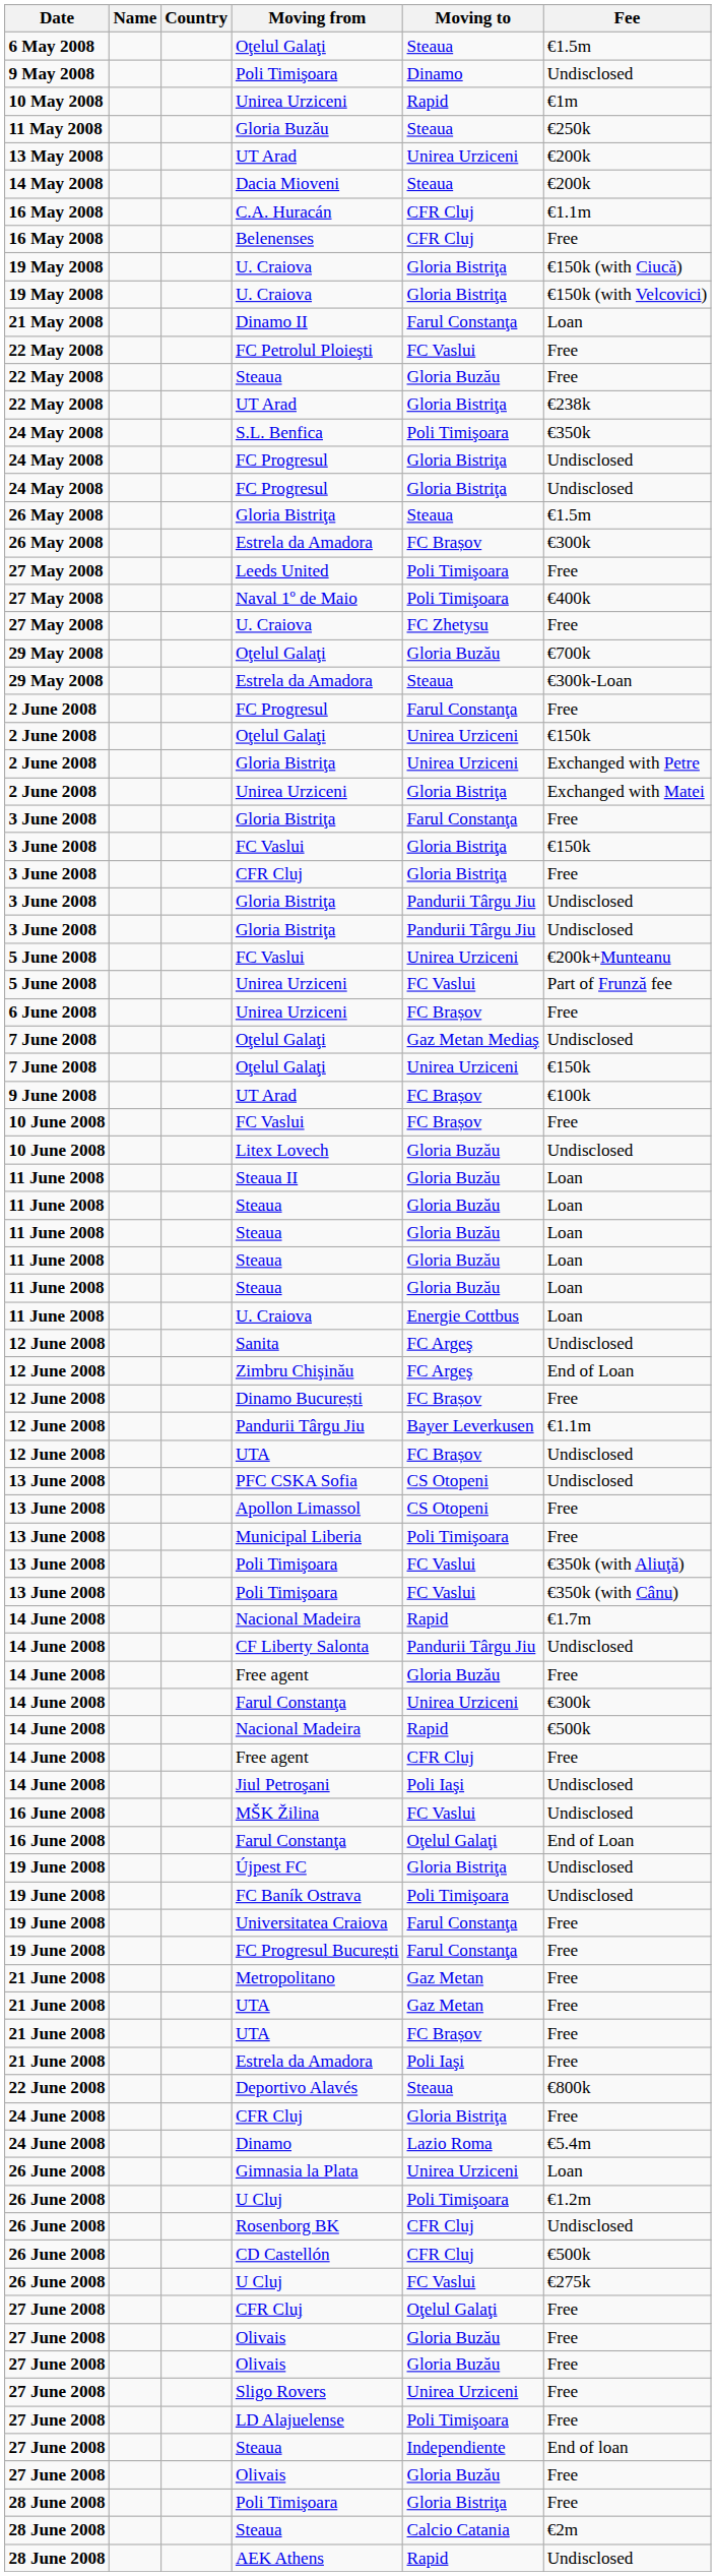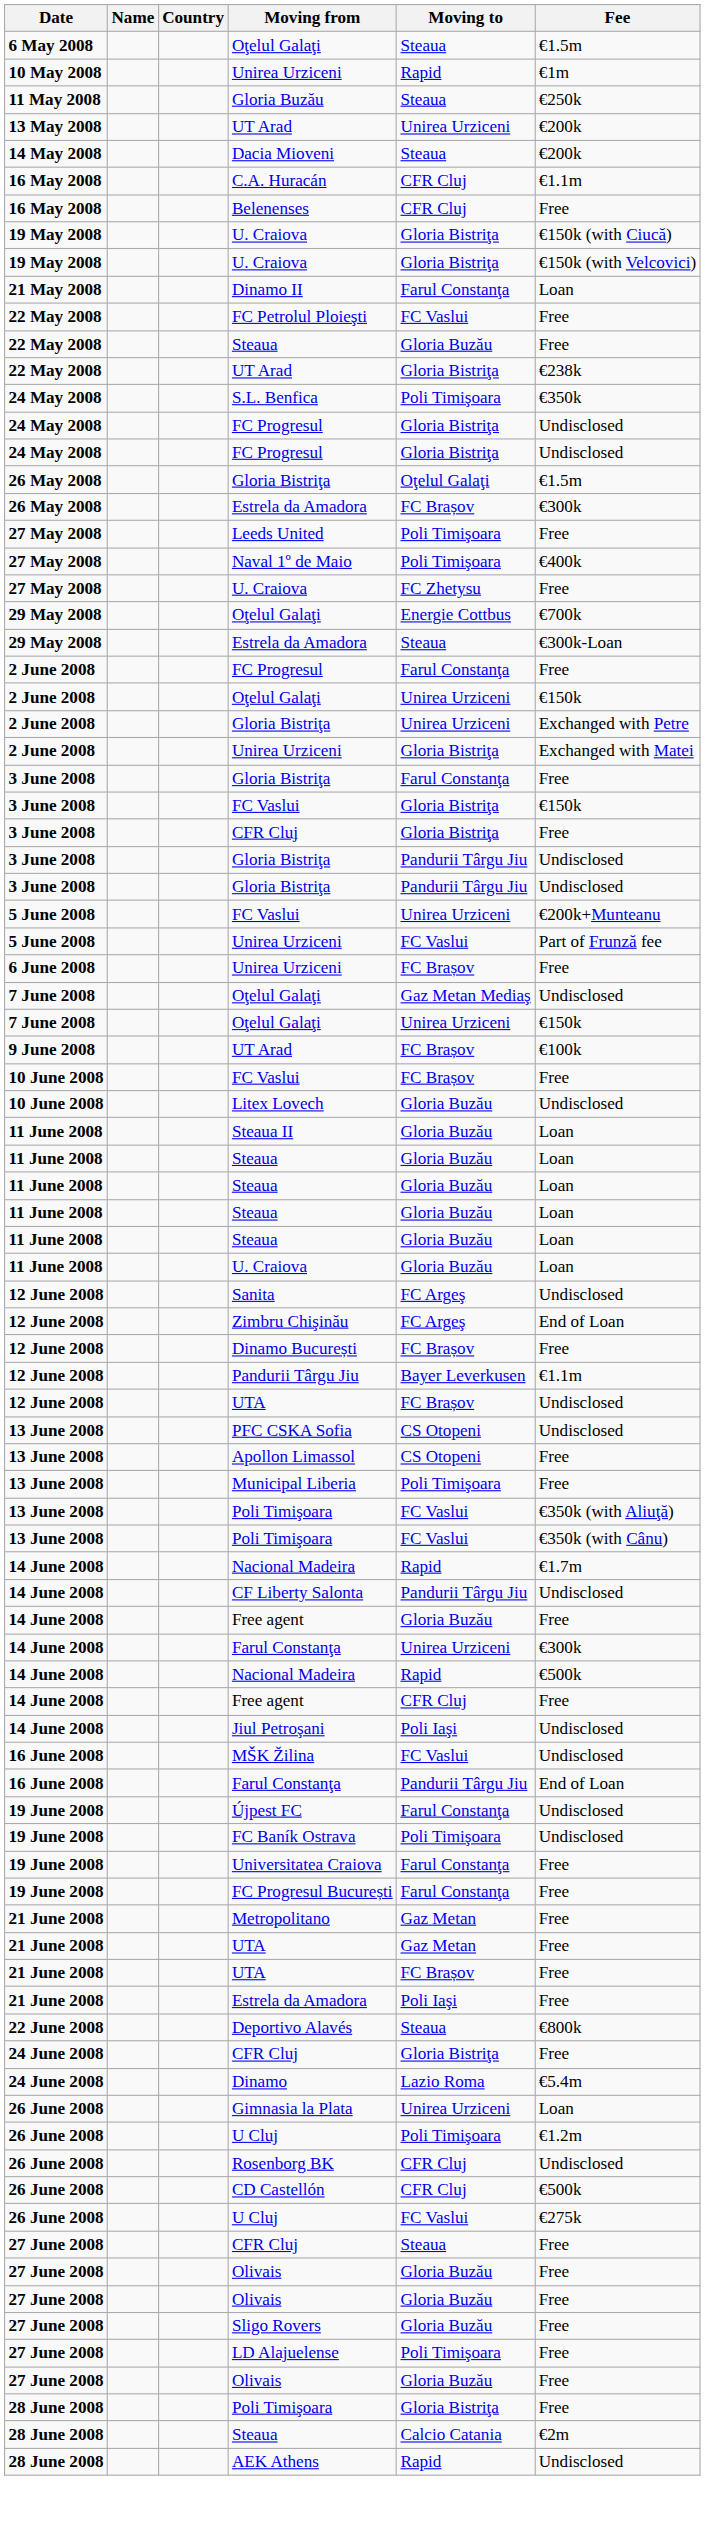 <table class="wikitable sortable">
 <tr>
 <th>Date</th>
 <th>Name</th>
 <th>Country</th>
 <th>Moving from</th>
 <th>Moving to</th>
 <th>Fee</th>
 </tr>
 <tr>
 <td><strong>6 May 2008</strong></td>
 <td></td>
 <td></td>
 <td><a href='#'>Oţelul Galaţi</a></td>
 <td><a href='#'>Steaua</a></td>
 <td>€1.5m</td>
-</tr>
-<tr>
-<td><strong>9 May 2008</strong></td>
-<td></td>
-<td></td>
-<td><a href='#'>Poli Timişoara</a></td>
-<td><a href='#'>Dinamo</a></td>
-<td>Undisclosed</td>
 </tr>
 <tr>
 <td><strong>10 May 2008</strong></td>
 <td></td>
 <td></td>
 <td><a href='#'>Unirea Urziceni</a></td>
 <td><a href='#'>Rapid</a></td>
 <td>€1m</td>
 </tr>
 <tr>
 <td><strong>11 May 2008</strong></td>
 <td></td>
 <td></td>
 <td><a href='#'>Gloria Buzău</a></td>
 <td><a href='#'>Steaua</a></td>
 <td>€250k</td>
 </tr>
 <tr>
 <td><strong>13 May 2008</strong></td>
 <td></td>
 <td></td>
 <td><a href='#'>UT Arad</a></td>
 <td><a href='#'>Unirea Urziceni</a></td>
 <td>€200k</td>
 </tr>
 <tr>
 <td><strong>14 May 2008</strong></td>
 <td></td>
 <td></td>
 <td><a href='#'>Dacia Mioveni</a></td>
 <td><a href='#'>Steaua</a></td>
 <td>€200k</td>
 </tr>
 <tr>
 <td><strong>16 May 2008</strong></td>
 <td></td>
 <td></td>
 <td><a href='#'>C.A. Huracán</a></td>
 <td><a href='#'>CFR Cluj</a></td>
 <td>€1.1m</td>
 </tr>
 <tr>
 <td><strong>16 May 2008</strong></td>
 <td></td>
 <td></td>
 <td><a href='#'>Belenenses</a></td>
 <td><a href='#'>CFR Cluj</a></td>
 <td>Free</td>
 </tr>
 <tr>
 <td><strong>19 May 2008</strong></td>
 <td></td>
 <td></td>
 <td><a href='#'>U. Craiova</a></td>
 <td><a href='#'>Gloria Bistriţa</a></td>
 <td>€150k (with <a href='#'>Ciucă</a>)</td>
 </tr>
 <tr>
 <td><strong>19 May 2008</strong></td>
 <td></td>
 <td></td>
 <td><a href='#'>U. Craiova</a></td>
 <td><a href='#'>Gloria Bistriţa</a></td>
 <td>€150k (with <a href='#'>Velcovici</a>)</td>
 </tr>
 <tr>
 <td><strong>21 May 2008</strong></td>
 <td></td>
 <td></td>
 <td><a href='#'>Dinamo II</a></td>
 <td><a href='#'>Farul Constanţa</a></td>
 <td>Loan</td>
 </tr>
 <tr>
 <td><strong>22 May 2008</strong></td>
 <td></td>
 <td></td>
 <td><a href='#'>FC Petrolul Ploieşti</a></td>
 <td><a href='#'>FC Vaslui</a></td>
 <td>Free</td>
 </tr>
 <tr>
 <td><strong>22 May 2008</strong></td>
 <td></td>
 <td></td>
 <td><a href='#'>Steaua</a></td>
 <td><a href='#'>Gloria Buzău</a></td>
 <td>Free</td>
 </tr>
 <tr>
 <td><strong>22 May 2008</strong></td>
 <td></td>
 <td></td>
 <td><a href='#'>UT Arad</a></td>
 <td><a href='#'>Gloria Bistriţa</a></td>
 <td>€238k</td>
 </tr>
 <tr>
 <td><strong>24 May 2008</strong></td>
 <td></td>
 <td></td>
 <td><a href='#'>S.L. Benfica</a></td>
 <td><a href='#'>Poli Timişoara</a></td>
 <td>€350k</td>
 </tr>
 <tr>
 <td><strong>24 May 2008</strong></td>
 <td></td>
 <td></td>
 <td><a href='#'>FC Progresul</a></td>
 <td><a href='#'>Gloria Bistriţa</a></td>
 <td>Undisclosed</td>
 </tr>
 <tr>
 <td><strong>24 May 2008</strong></td>
 <td></td>
 <td></td>
 <td><a href='#'>FC Progresul</a></td>
 <td><a href='#'>Gloria Bistriţa</a></td>
 <td>Undisclosed</td>
 </tr>
 <tr>
 <td><strong>26 May 2008</strong></td>
 <td></td>
 <td></td>
 <td><a href='#'>Gloria Bistriţa</a></td>
-<td><a href='#'>Steaua</a></td>
+<td><a href='#'>Oţelul Galaţi</a></td>
 <td>€1.5m</td>
 </tr>
 <tr>
 <td><strong>26 May 2008</strong></td>
 <td></td>
 <td></td>
 <td><a href='#'>Estrela da Amadora</a></td>
 <td><a href='#'>FC Brașov</a></td>
 <td>€300k</td>
 </tr>
 <tr>
 <td><strong>27 May 2008</strong></td>
 <td></td>
 <td></td>
 <td><a href='#'>Leeds United</a></td>
 <td><a href='#'>Poli Timişoara</a></td>
 <td>Free</td>
 </tr>
 <tr>
 <td><strong>27 May 2008</strong></td>
 <td></td>
 <td></td>
 <td><a href='#'>Naval 1º de Maio</a></td>
 <td><a href='#'>Poli Timişoara</a></td>
 <td>€400k</td>
 </tr>
 <tr>
 <td><strong>27 May 2008</strong></td>
 <td></td>
 <td></td>
 <td><a href='#'>U. Craiova</a></td>
 <td><a href='#'>FC Zhetysu</a></td>
 <td>Free</td>
 </tr>
 <tr>
 <td><strong>29 May 2008</strong></td>
 <td></td>
 <td></td>
 <td><a href='#'>Oţelul Galaţi</a></td>
-<td><a href='#'>Gloria Buzău</a></td>
+<td><a href='#'>Energie Cottbus</a></td>
 <td>€700k</td>
 </tr>
 <tr>
 <td><strong>29 May 2008</strong></td>
 <td></td>
 <td></td>
 <td><a href='#'>Estrela da Amadora</a></td>
 <td><a href='#'>Steaua</a></td>
 <td>€300k-Loan</td>
 </tr>
 <tr>
 <td><strong>2 June 2008</strong></td>
 <td></td>
 <td></td>
 <td><a href='#'>FC Progresul</a></td>
 <td><a href='#'>Farul Constanţa</a></td>
 <td>Free</td>
 </tr>
 <tr>
 <td><strong>2 June 2008</strong></td>
 <td></td>
 <td></td>
 <td><a href='#'>Oţelul Galaţi</a></td>
 <td><a href='#'>Unirea Urziceni</a></td>
 <td>€150k</td>
 </tr>
 <tr>
 <td><strong>2 June 2008</strong></td>
 <td></td>
 <td></td>
 <td><a href='#'>Gloria Bistriţa</a></td>
 <td><a href='#'>Unirea Urziceni</a></td>
 <td>Exchanged with <a href='#'>Petre</a></td>
 </tr>
 <tr>
 <td><strong>2 June 2008</strong></td>
 <td></td>
 <td></td>
 <td><a href='#'>Unirea Urziceni</a></td>
 <td><a href='#'>Gloria Bistriţa</a></td>
 <td>Exchanged with <a href='#'>Matei</a></td>
 </tr>
 <tr>
 <td><strong>3 June 2008</strong></td>
 <td></td>
 <td></td>
 <td><a href='#'>Gloria Bistriţa</a></td>
 <td><a href='#'>Farul Constanţa</a></td>
 <td>Free</td>
 </tr>
 <tr>
 <td><strong>3 June 2008</strong></td>
 <td></td>
 <td></td>
 <td><a href='#'>FC Vaslui</a></td>
 <td><a href='#'>Gloria Bistriţa</a></td>
 <td>€150k</td>
 </tr>
 <tr>
 <td><strong>3 June 2008</strong></td>
 <td></td>
 <td></td>
 <td><a href='#'>CFR Cluj</a></td>
 <td><a href='#'>Gloria Bistriţa</a></td>
 <td>Free</td>
 </tr>
 <tr>
 <td><strong>3 June 2008</strong></td>
 <td></td>
 <td></td>
 <td><a href='#'>Gloria Bistriţa</a></td>
 <td><a href='#'>Pandurii Târgu Jiu</a></td>
 <td>Undisclosed</td>
 </tr>
 <tr>
 <td><strong>3 June 2008</strong></td>
 <td></td>
 <td></td>
 <td><a href='#'>Gloria Bistriţa</a></td>
 <td><a href='#'>Pandurii Târgu Jiu</a></td>
 <td>Undisclosed</td>
 </tr>
 <tr>
 <td><strong>5 June 2008</strong></td>
 <td></td>
 <td></td>
 <td><a href='#'>FC Vaslui</a></td>
 <td><a href='#'>Unirea Urziceni</a></td>
 <td>€200k+<a href='#'>Munteanu</a></td>
 </tr>
 <tr>
 <td><strong>5 June 2008</strong></td>
 <td></td>
 <td></td>
 <td><a href='#'>Unirea Urziceni</a></td>
 <td><a href='#'>FC Vaslui</a></td>
 <td>Part of <a href='#'>Frunză</a> fee</td>
 </tr>
 <tr>
 <td><strong>6 June 2008</strong></td>
 <td></td>
 <td></td>
 <td><a href='#'>Unirea Urziceni</a></td>
 <td><a href='#'>FC Brașov</a></td>
 <td>Free</td>
 </tr>
 <tr>
 <td><strong>7 June 2008</strong></td>
 <td></td>
 <td></td>
 <td><a href='#'>Oţelul Galaţi</a></td>
 <td><a href='#'>Gaz Metan Mediaş</a></td>
 <td>Undisclosed</td>
 </tr>
 <tr>
 <td><strong>7 June 2008</strong></td>
 <td></td>
 <td></td>
 <td><a href='#'>Oţelul Galaţi</a></td>
 <td><a href='#'>Unirea Urziceni</a></td>
 <td>€150k</td>
 </tr>
 <tr>
 <td><strong>9 June 2008</strong></td>
 <td></td>
 <td></td>
 <td><a href='#'>UT Arad</a></td>
 <td><a href='#'>FC Brașov</a></td>
 <td>€100k</td>
 </tr>
 <tr>
 <td><strong>10 June 2008</strong></td>
 <td></td>
 <td></td>
 <td><a href='#'>FC Vaslui</a></td>
 <td><a href='#'>FC Brașov</a></td>
 <td>Free</td>
 </tr>
 <tr>
 <td><strong>10 June 2008</strong></td>
 <td></td>
 <td></td>
 <td><a href='#'>Litex Lovech</a></td>
 <td><a href='#'>Gloria Buzău</a></td>
 <td>Undisclosed</td>
 </tr>
 <tr>
 <td><strong>11 June 2008</strong></td>
 <td></td>
 <td></td>
 <td><a href='#'>Steaua II</a></td>
 <td><a href='#'>Gloria Buzău</a></td>
 <td>Loan</td>
 </tr>
 <tr>
 <td><strong>11 June 2008</strong></td>
 <td></td>
 <td></td>
 <td><a href='#'>Steaua</a></td>
 <td><a href='#'>Gloria Buzău</a></td>
 <td>Loan</td>
 </tr>
 <tr>
 <td><strong>11 June 2008</strong></td>
 <td></td>
 <td></td>
 <td><a href='#'>Steaua</a></td>
 <td><a href='#'>Gloria Buzău</a></td>
 <td>Loan</td>
 </tr>
 <tr>
 <td><strong>11 June 2008</strong></td>
 <td></td>
 <td></td>
 <td><a href='#'>Steaua</a></td>
 <td><a href='#'>Gloria Buzău</a></td>
 <td>Loan</td>
 </tr>
 <tr>
 <td><strong>11 June 2008</strong></td>
 <td></td>
 <td></td>
 <td><a href='#'>Steaua</a></td>
 <td><a href='#'>Gloria Buzău</a></td>
 <td>Loan</td>
 </tr>
 <tr>
 <td><strong>11 June 2008</strong></td>
 <td></td>
 <td></td>
 <td><a href='#'>U. Craiova</a></td>
-<td><a href='#'>Energie Cottbus</a></td>
+<td><a href='#'>Gloria Buzău</a></td>
 <td>Loan</td>
 </tr>
 <tr>
 <td><strong>12 June 2008</strong></td>
 <td></td>
 <td></td>
 <td><a href='#'>Sanita</a></td>
 <td><a href='#'>FC Argeş</a></td>
 <td>Undisclosed</td>
 </tr>
 <tr>
 <td><strong>12 June 2008</strong></td>
 <td></td>
 <td></td>
 <td><a href='#'>Zimbru Chişinău</a></td>
 <td><a href='#'>FC Argeş</a></td>
 <td>End of Loan</td>
 </tr>
 <tr>
 <td><strong>12 June 2008</strong></td>
 <td></td>
 <td></td>
 <td><a href='#'>Dinamo București</a></td>
 <td><a href='#'>FC Brașov</a></td>
 <td>Free</td>
 </tr>
 <tr>
 <td><strong>12 June 2008</strong></td>
 <td></td>
 <td></td>
 <td><a href='#'>Pandurii Târgu Jiu</a></td>
 <td><a href='#'>Bayer Leverkusen</a></td>
 <td>€1.1m</td>
 </tr>
 <tr>
 <td><strong>12 June 2008</strong></td>
 <td></td>
 <td></td>
 <td><a href='#'>UTA</a></td>
 <td><a href='#'>FC Brașov</a></td>
 <td>Undisclosed</td>
 </tr>
 <tr>
 <td><strong>13 June 2008</strong></td>
 <td></td>
 <td></td>
 <td><a href='#'>PFC CSKA Sofia</a></td>
 <td><a href='#'>CS Otopeni</a></td>
 <td>Undisclosed</td>
 </tr>
 <tr>
 <td><strong>13 June 2008</strong></td>
 <td></td>
 <td></td>
 <td><a href='#'>Apollon Limassol</a></td>
 <td><a href='#'>CS Otopeni</a></td>
 <td>Free</td>
 </tr>
 <tr>
 <td><strong>13 June 2008</strong></td>
 <td></td>
 <td></td>
 <td><a href='#'>Municipal Liberia</a></td>
 <td><a href='#'>Poli Timişoara</a></td>
 <td>Free</td>
 </tr>
 <tr>
 <td><strong>13 June 2008</strong></td>
 <td></td>
 <td></td>
 <td><a href='#'>Poli Timişoara</a></td>
 <td><a href='#'>FC Vaslui</a></td>
 <td>€350k (with <a href='#'>Aliuţă</a>)</td>
 </tr>
 <tr>
 <td><strong>13 June 2008</strong></td>
 <td></td>
 <td></td>
 <td><a href='#'>Poli Timişoara</a></td>
 <td><a href='#'>FC Vaslui</a></td>
 <td>€350k (with <a href='#'>Cânu</a>)</td>
 </tr>
 <tr>
 <td><strong>14 June 2008</strong></td>
 <td></td>
 <td></td>
 <td><a href='#'>Nacional Madeira</a></td>
 <td><a href='#'>Rapid</a></td>
 <td>€1.7m</td>
 </tr>
 <tr>
 <td><strong>14 June 2008</strong></td>
 <td></td>
 <td></td>
 <td><a href='#'>CF Liberty Salonta</a></td>
 <td><a href='#'>Pandurii Târgu Jiu</a></td>
 <td>Undisclosed</td>
 </tr>
 <tr>
 <td><strong>14 June 2008</strong></td>
 <td></td>
 <td></td>
 <td>Free agent</td>
 <td><a href='#'>Gloria Buzău</a></td>
 <td>Free</td>
 </tr>
 <tr>
 <td><strong>14 June 2008</strong></td>
 <td></td>
 <td></td>
 <td><a href='#'>Farul Constanţa</a></td>
 <td><a href='#'>Unirea Urziceni</a></td>
 <td>€300k</td>
 </tr>
 <tr>
 <td><strong>14 June 2008</strong></td>
 <td></td>
 <td></td>
 <td><a href='#'>Nacional Madeira</a></td>
 <td><a href='#'>Rapid</a></td>
 <td>€500k</td>
 </tr>
 <tr>
 <td><strong>14 June 2008</strong></td>
 <td></td>
 <td></td>
 <td>Free agent</td>
 <td><a href='#'>CFR Cluj</a></td>
 <td>Free</td>
 </tr>
 <tr>
 <td><strong>14 June 2008</strong></td>
 <td></td>
 <td></td>
 <td><a href='#'>Jiul Petroşani</a></td>
 <td><a href='#'>Poli Iaşi</a></td>
 <td>Undisclosed</td>
 </tr>
 <tr>
 <td><strong>16 June 2008</strong></td>
 <td></td>
 <td></td>
 <td><a href='#'>MŠK Žilina</a></td>
 <td><a href='#'>FC Vaslui</a></td>
 <td>Undisclosed</td>
 </tr>
 <tr>
 <td><strong>16 June 2008</strong></td>
 <td></td>
 <td></td>
 <td><a href='#'>Farul Constanţa</a></td>
-<td><a href='#'>Oţelul Galaţi</a></td>
+<td><a href='#'>Pandurii Târgu Jiu</a></td>
 <td>End of Loan</td>
 </tr>
 <tr>
 <td><strong>19 June 2008</strong></td>
 <td></td>
 <td></td>
 <td><a href='#'>Újpest FC</a></td>
-<td><a href='#'>Gloria Bistriţa</a></td>
+<td><a href='#'>Farul Constanţa</a></td>
 <td>Undisclosed</td>
 </tr>
 <tr>
 <td><strong>19 June 2008</strong></td>
 <td></td>
 <td></td>
 <td><a href='#'>FC Baník Ostrava</a></td>
 <td><a href='#'>Poli Timişoara</a></td>
 <td>Undisclosed</td>
 </tr>
 <tr>
 <td><strong>19 June 2008</strong></td>
 <td></td>
 <td></td>
 <td><a href='#'>Universitatea Craiova</a></td>
 <td><a href='#'>Farul Constanţa</a></td>
 <td>Free</td>
 </tr>
 <tr>
 <td><strong>19 June 2008</strong></td>
 <td></td>
 <td></td>
 <td><a href='#'>FC Progresul București</a></td>
 <td><a href='#'>Farul Constanţa</a></td>
 <td>Free</td>
 </tr>
 <tr>
 <td><strong>21 June 2008</strong></td>
 <td></td>
 <td></td>
 <td><a href='#'>Metropolitano</a></td>
 <td><a href='#'>Gaz Metan</a></td>
 <td>Free</td>
 </tr>
 <tr>
 <td><strong>21 June 2008</strong></td>
 <td></td>
 <td></td>
 <td><a href='#'>UTA</a></td>
 <td><a href='#'>Gaz Metan</a></td>
 <td>Free</td>
 </tr>
 <tr>
 <td><strong>21 June 2008</strong></td>
 <td></td>
 <td></td>
 <td><a href='#'>UTA</a></td>
 <td><a href='#'>FC Brașov</a></td>
 <td>Free</td>
 </tr>
 <tr>
 <td><strong>21 June 2008</strong></td>
 <td></td>
 <td></td>
 <td><a href='#'>Estrela da Amadora</a></td>
 <td><a href='#'>Poli Iaşi</a></td>
 <td>Free</td>
 </tr>
 <tr>
 <td><strong>22 June 2008</strong></td>
 <td></td>
 <td></td>
 <td><a href='#'>Deportivo Alavés</a></td>
 <td><a href='#'>Steaua</a></td>
 <td>€800k</td>
 </tr>
 <tr>
 <td><strong>24 June 2008</strong></td>
 <td></td>
 <td></td>
 <td><a href='#'>CFR Cluj</a></td>
 <td><a href='#'>Gloria Bistriţa</a></td>
 <td>Free</td>
 </tr>
 <tr>
 <td><strong>24 June 2008</strong></td>
 <td></td>
 <td></td>
 <td><a href='#'>Dinamo</a></td>
 <td><a href='#'>Lazio Roma</a></td>
 <td>€5.4m</td>
 </tr>
 <tr>
 <td><strong>26 June 2008</strong></td>
 <td></td>
 <td></td>
 <td><a href='#'>Gimnasia la Plata</a></td>
 <td><a href='#'>Unirea Urziceni</a></td>
 <td>Loan</td>
 </tr>
 <tr>
 <td><strong>26 June 2008</strong></td>
 <td></td>
 <td></td>
 <td><a href='#'>U Cluj</a></td>
 <td><a href='#'>Poli Timişoara</a></td>
 <td>€1.2m</td>
 </tr>
 <tr>
 <td><strong>26 June 2008</strong></td>
 <td></td>
 <td></td>
 <td><a href='#'>Rosenborg BK</a></td>
 <td><a href='#'>CFR Cluj</a></td>
 <td>Undisclosed</td>
 </tr>
 <tr>
 <td><strong>26 June 2008</strong></td>
 <td></td>
 <td></td>
 <td><a href='#'>CD Castellón</a></td>
 <td><a href='#'>CFR Cluj</a></td>
 <td>€500k</td>
 </tr>
 <tr>
 <td><strong>26 June 2008</strong></td>
 <td></td>
 <td></td>
 <td><a href='#'>U Cluj</a></td>
 <td><a href='#'>FC Vaslui</a></td>
 <td>€275k</td>
 </tr>
 <tr>
 <td><strong>27 June 2008</strong></td>
 <td></td>
 <td></td>
 <td><a href='#'>CFR Cluj</a></td>
-<td><a href='#'>Oţelul Galaţi</a></td>
+<td><a href='#'>Steaua</a></td>
 <td>Free</td>
 </tr>
 <tr>
 <td><strong>27 June 2008</strong></td>
 <td></td>
 <td></td>
 <td><a href='#'>Olivais</a></td>
 <td><a href='#'>Gloria Buzău</a></td>
 <td>Free</td>
 </tr>
 <tr>
 <td><strong>27 June 2008</strong></td>
 <td></td>
 <td></td>
 <td><a href='#'>Olivais</a></td>
 <td><a href='#'>Gloria Buzău</a></td>
 <td>Free</td>
 </tr>
 <tr>
 <td><strong>27 June 2008</strong></td>
 <td></td>
 <td></td>
 <td><a href='#'>Sligo Rovers</a></td>
-<td><a href='#'>Unirea Urziceni</a></td>
+<td><a href='#'>Gloria Buzău</a></td>
 <td>Free</td>
 </tr>
 <tr>
 <td><strong>27 June 2008</strong></td>
 <td></td>
 <td></td>
 <td><a href='#'>LD Alajuelense</a></td>
 <td><a href='#'>Poli Timişoara</a></td>
 <td>Free</td>
-</tr>
-<tr>
-<td><strong>27 June 2008</strong></td>
-<td></td>
-<td></td>
-<td><a href='#'>Steaua</a></td>
-<td><a href='#'>Independiente</a></td>
-<td>End of loan</td>
 </tr>
 <tr>
 <td><strong>27 June 2008</strong></td>
 <td></td>
 <td></td>
 <td><a href='#'>Olivais</a></td>
 <td><a href='#'>Gloria Buzău</a></td>
 <td>Free</td>
 </tr>
 <tr>
 <td><strong>28 June 2008</strong></td>
 <td></td>
 <td></td>
 <td><a href='#'>Poli Timişoara</a></td>
 <td><a href='#'>Gloria Bistriţa</a></td>
 <td>Free</td>
 </tr>
 <tr>
 <td><strong>28 June 2008</strong></td>
 <td></td>
 <td></td>
 <td><a href='#'>Steaua</a></td>
 <td><a href='#'>Calcio Catania</a></td>
 <td>€2m</td>
 </tr>
 <tr>
 <td><strong>28 June 2008</strong></td>
 <td></td>
 <td></td>
 <td><a href='#'>AEK Athens</a></td>
 <td><a href='#'>Rapid</a></td>
 <td>Undisclosed</td>
 </tr>
 </table>
